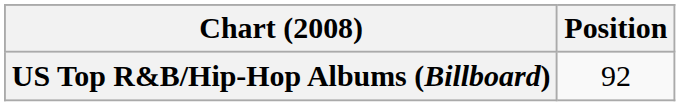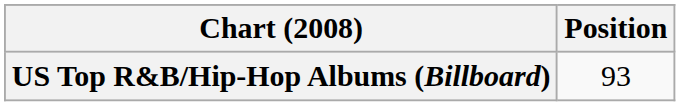 <table class="wikitable plainrowheaders" style="text-align:center">
 <tr>
 <th scope="col">Chart (2008)</th>
 <th scope="col">Position</th>
 </tr>
 <tr>
 <th scope="row">US Top R&B/Hip-Hop Albums (<em>Billboard</em>)</th>
-<td>92</td>
+<td>93</td>
 </tr>
 </table>
